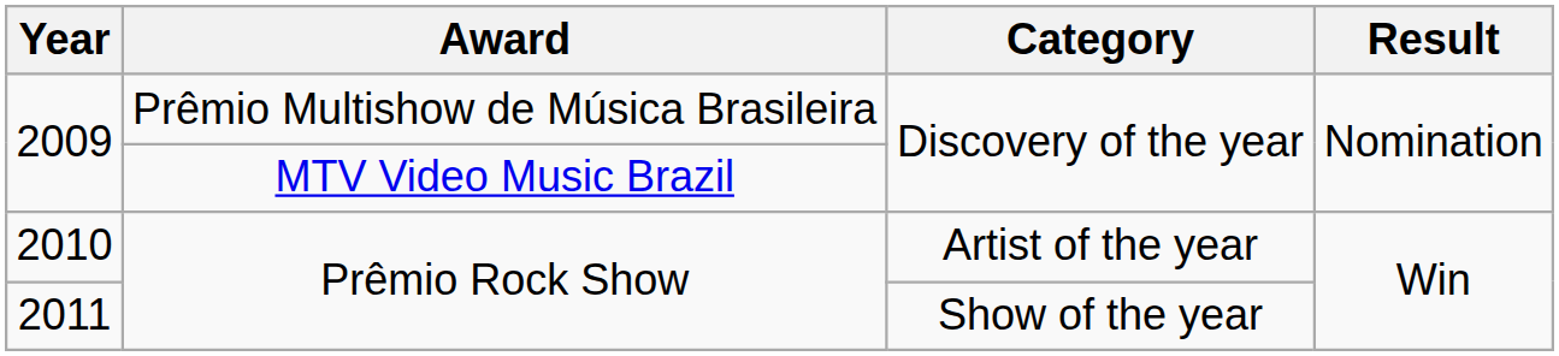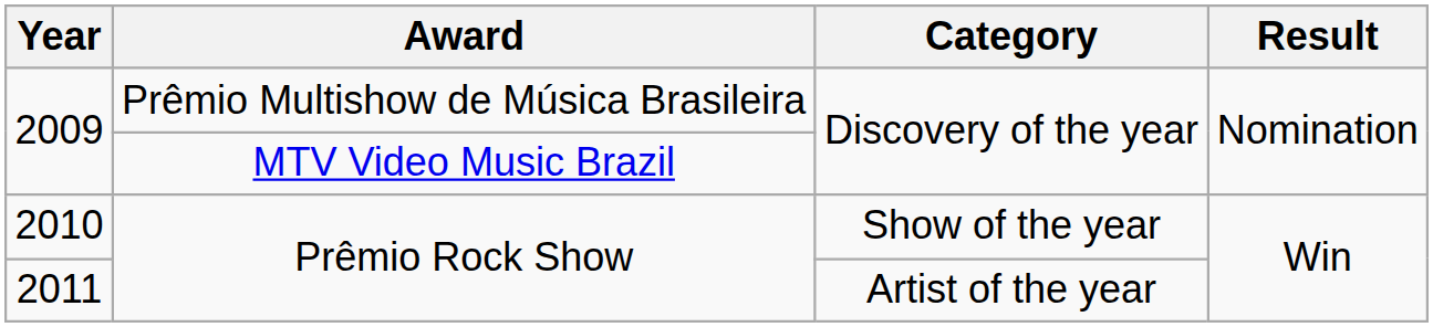 <table class="wikitable" style="text-align:center">
 <tr>
 <th>Year</th>
 <th>Award</th>
 <th>Category</th>
 <th>Result</th>
 </tr>
 <tr>
 <td rowspan="2">2009</td>
 <td rowspan="1">Prêmio Multishow de Música Brasileira</td>
 <td rowspan="2">Discovery of the year</td>
 <td rowspan="2">Nomination</td>
 </tr>
 <tr>
 <td><a href='#'>MTV Video Music Brazil</a></td>
 </tr>
 <tr>
 <td>2010</td>
 <td rowspan="2">Prêmio Rock Show</td>
-<td>Artist of the year</td>
+<td>Show of the year</td>
 <td rowspan="2">Win</td>
 </tr>
 <tr>
 <td>2011</td>
-<td>Show of the year</td>
+<td>Artist of the year</td>
 </tr>
 </table>
